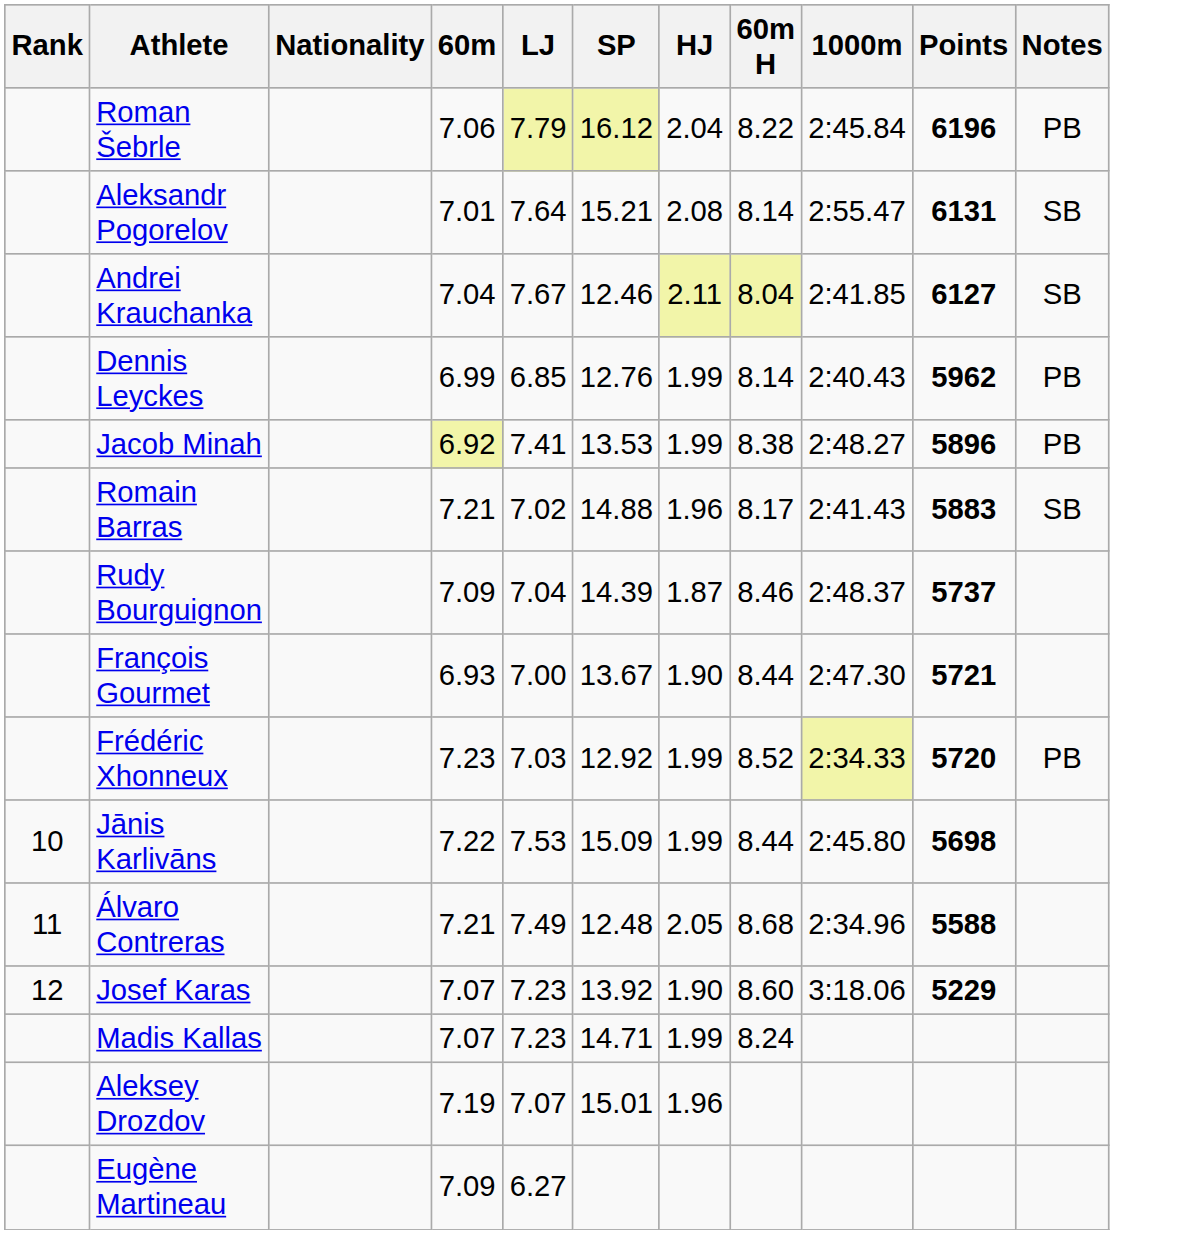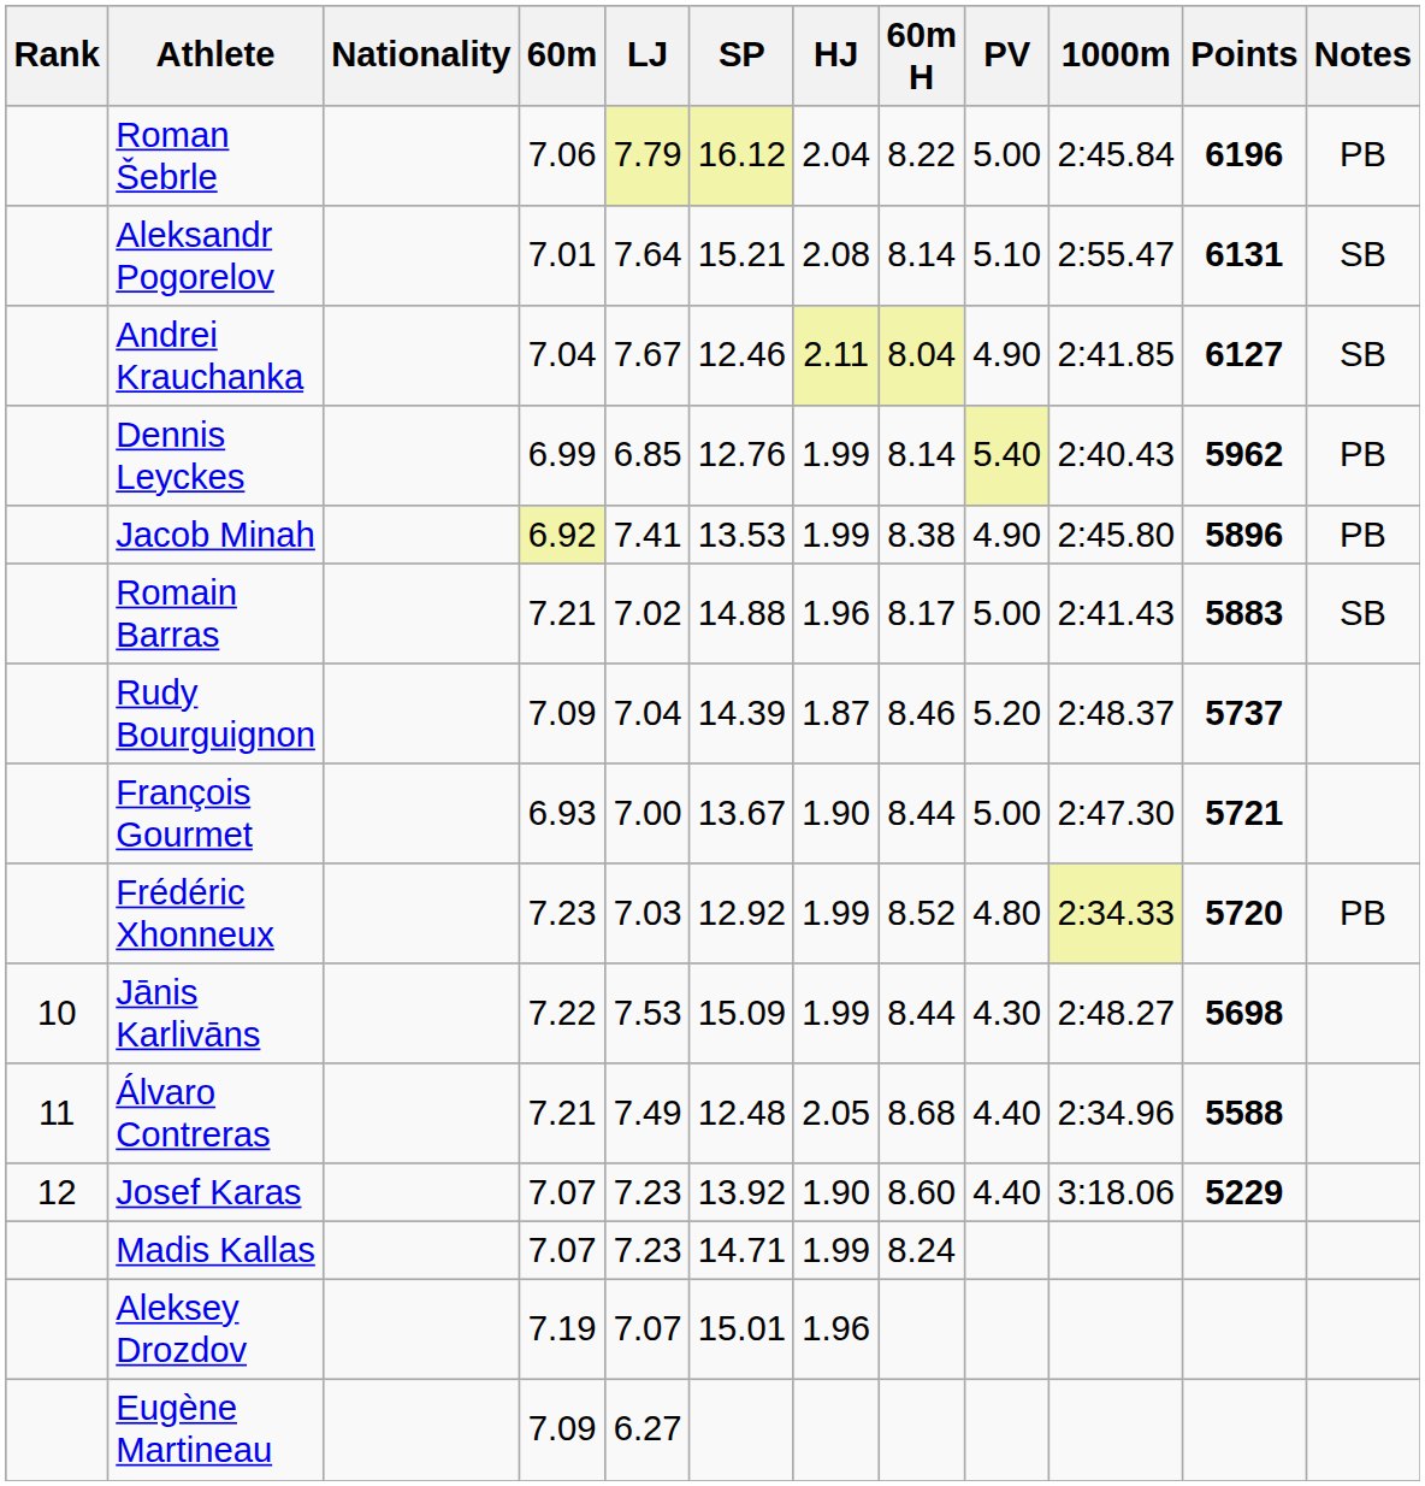 <table class="wikitable sortable" style=" text-align:center; font-size:110%;" width="80%">
 <tr>
 <th>Rank</th>
 <th>Athlete</th>
 <th>Nationality</th>
 <th>60m</th>
 <th>LJ</th>
 <th>SP</th>
 <th>HJ</th>
 <th>60m H</th>
+<th>PV</th>
 <th>1000m</th>
 <th>Points</th>
 <th>Notes</th>
 </tr>
 <tr>
 <td></td>
 <td align=left><a href='#'>Roman Šebrle</a></td>
 <td align=left></td>
 <td>7.06</td>
 <td bgcolor=#F2F5A9>7.79</td>
 <td bgcolor=#F2F5A9>16.12</td>
 <td>2.04</td>
 <td>8.22</td>
+<td>5.00</td>
 <td>2:45.84</td>
 <td><strong>6196</strong></td>
 <td>PB</td>
 </tr>
 <tr>
 <td></td>
 <td align=left><a href='#'>Aleksandr Pogorelov</a></td>
 <td align=left></td>
 <td>7.01</td>
 <td>7.64</td>
 <td>15.21</td>
 <td>2.08</td>
 <td>8.14</td>
+<td>5.10</td>
 <td>2:55.47</td>
 <td><strong>6131</strong></td>
 <td>SB</td>
 </tr>
 <tr>
 <td></td>
 <td align=left><a href='#'>Andrei Krauchanka</a></td>
 <td align=left></td>
 <td>7.04</td>
 <td>7.67</td>
 <td>12.46</td>
 <td bgcolor=#F2F5A9>2.11</td>
 <td bgcolor=#F2F5A9>8.04</td>
+<td>4.90</td>
 <td>2:41.85</td>
 <td><strong>6127</strong></td>
 <td>SB</td>
 </tr>
 <tr>
 <td></td>
 <td align=left><a href='#'>Dennis Leyckes</a></td>
 <td align=left></td>
 <td>6.99</td>
 <td>6.85</td>
 <td>12.76</td>
 <td>1.99</td>
 <td>8.14</td>
+<td bgcolor=#F2F5A9>5.40</td>
 <td>2:40.43</td>
 <td><strong>5962</strong></td>
 <td>PB</td>
 </tr>
 <tr>
 <td></td>
 <td align=left><a href='#'>Jacob Minah</a></td>
 <td align=left></td>
 <td bgcolor=#F2F5A9>6.92</td>
 <td>7.41</td>
 <td>13.53</td>
 <td>1.99</td>
 <td>8.38</td>
-<td>2:48.27</td>
+<td>4.90</td>
+<td>2:45.80</td>
 <td><strong>5896</strong></td>
 <td>PB</td>
 </tr>
 <tr>
 <td></td>
 <td align=left><a href='#'>Romain Barras</a></td>
 <td align=left></td>
 <td>7.21</td>
 <td>7.02</td>
 <td>14.88</td>
 <td>1.96</td>
 <td>8.17</td>
+<td>5.00</td>
 <td>2:41.43</td>
 <td><strong>5883</strong></td>
 <td>SB</td>
 </tr>
 <tr>
 <td></td>
 <td align=left><a href='#'>Rudy Bourguignon</a></td>
 <td align=left></td>
 <td>7.09</td>
 <td>7.04</td>
 <td>14.39</td>
 <td>1.87</td>
 <td>8.46</td>
+<td>5.20</td>
 <td>2:48.37</td>
 <td><strong>5737</strong></td>
 <td></td>
 </tr>
 <tr>
 <td></td>
 <td align=left><a href='#'>François Gourmet</a></td>
 <td align=left></td>
 <td>6.93</td>
 <td>7.00</td>
 <td>13.67</td>
 <td>1.90</td>
 <td>8.44</td>
+<td>5.00</td>
 <td>2:47.30</td>
 <td><strong>5721</strong></td>
 <td></td>
 </tr>
 <tr>
 <td></td>
 <td align=left><a href='#'>Frédéric Xhonneux</a></td>
 <td align=left></td>
 <td>7.23</td>
 <td>7.03</td>
 <td>12.92</td>
 <td>1.99</td>
 <td>8.52</td>
+<td>4.80</td>
 <td bgcolor=#F2F5A9>2:34.33</td>
 <td><strong>5720</strong></td>
 <td>PB</td>
 </tr>
 <tr>
 <td>10</td>
 <td align=left><a href='#'>Jānis Karlivāns</a></td>
 <td align=left></td>
 <td>7.22</td>
 <td>7.53</td>
 <td>15.09</td>
 <td>1.99</td>
 <td>8.44</td>
-<td>2:45.80</td>
+<td>4.30</td>
+<td>2:48.27</td>
 <td><strong>5698</strong></td>
 <td></td>
 </tr>
 <tr>
 <td>11</td>
 <td align=left><a href='#'>Álvaro Contreras</a></td>
 <td align=left></td>
 <td>7.21</td>
 <td>7.49</td>
 <td>12.48</td>
 <td>2.05</td>
 <td>8.68</td>
+<td>4.40</td>
 <td>2:34.96</td>
 <td><strong>5588</strong></td>
 <td></td>
 </tr>
 <tr>
 <td>12</td>
 <td align=left><a href='#'>Josef Karas</a></td>
 <td align=left></td>
 <td>7.07</td>
 <td>7.23</td>
 <td>13.92</td>
 <td>1.90</td>
 <td>8.60</td>
+<td>4.40</td>
 <td>3:18.06</td>
 <td><strong>5229</strong></td>
 <td></td>
 </tr>
 <tr>
 <td></td>
 <td align=left><a href='#'>Madis Kallas</a></td>
 <td align=left></td>
 <td>7.07</td>
 <td>7.23</td>
 <td>14.71</td>
 <td>1.99</td>
 <td>8.24</td>
 <td></td>
+<td></td>
 <td><strong></strong></td>
 <td></td>
 </tr>
 <tr>
 <td></td>
 <td align=left><a href='#'>Aleksey Drozdov</a></td>
 <td align=left></td>
 <td>7.19</td>
 <td>7.07</td>
 <td>15.01</td>
 <td>1.96</td>
+<td></td>
 <td></td>
 <td></td>
 <td><strong></strong></td>
 <td></td>
 </tr>
 <tr>
 <td></td>
 <td align=left><a href='#'>Eugène Martineau</a></td>
 <td align=left></td>
 <td>7.09</td>
 <td>6.27</td>
 <td></td>
 <td></td>
 <td></td>
 <td></td>
+<td></td>
 <td><strong></strong></td>
 <td></td>
 </tr>
 </table>
